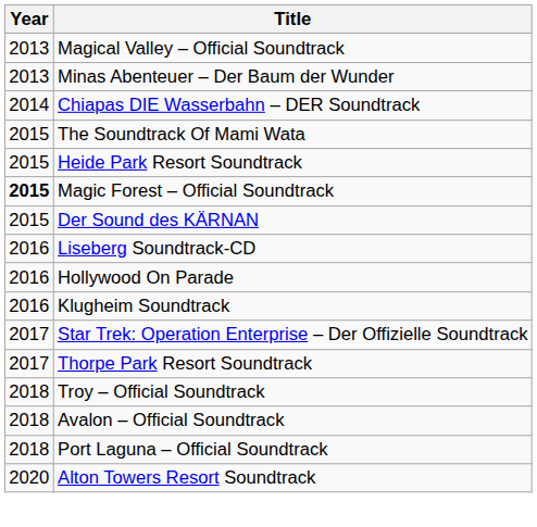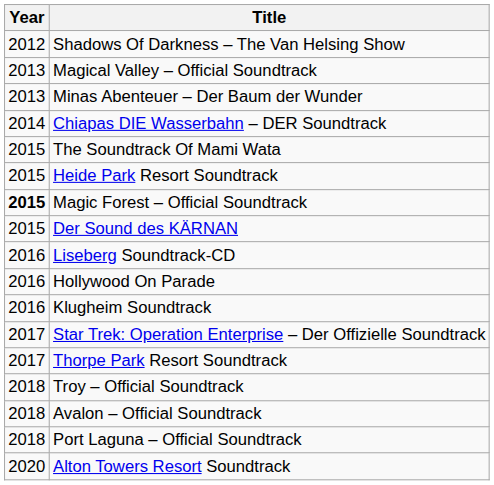 <table class="wikitable sortable">
 <tr>
 <th>Year</th>
 <th>Title</th>
+</tr>
+<tr>
+<td>2012</td>
+<td>Shadows Of Darkness – The Van Helsing Show</td>
 </tr>
 <tr>
 <td>2013</td>
 <td>Magical Valley – Official Soundtrack</td>
 </tr>
 <tr>
 <td>2013</td>
 <td>Minas Abenteuer – Der Baum der Wunder</td>
 </tr>
 <tr>
 <td>2014</td>
 <td><a href='#'>Chiapas DIE Wasserbahn</a> – DER Soundtrack</td>
 </tr>
 <tr>
 <td>2015</td>
 <td>The Soundtrack Of Mami Wata</td>
 </tr>
 <tr>
 <td>2015</td>
 <td><a href='#'>Heide Park</a> Resort Soundtrack</td>
 </tr>
 <tr>
 <td><strong>2015</strong></td>
 <td>Magic Forest – Official Soundtrack</td>
 </tr>
 <tr>
 <td>2015</td>
 <td><a href='#'>Der Sound des KÄRNAN</a></td>
 </tr>
 <tr>
 <td>2016</td>
 <td><a href='#'>Liseberg</a> Soundtrack-CD</td>
 </tr>
 <tr>
 <td>2016</td>
 <td>Hollywood On Parade</td>
 </tr>
 <tr>
 <td>2016</td>
 <td>Klugheim Soundtrack</td>
 </tr>
 <tr>
 <td>2017</td>
 <td><a href='#'>Star Trek: Operation Enterprise</a> – Der Offizielle Soundtrack</td>
 </tr>
 <tr>
 <td>2017</td>
 <td><a href='#'>Thorpe Park</a> Resort Soundtrack</td>
 </tr>
 <tr>
 <td>2018</td>
 <td>Troy – Official Soundtrack</td>
 </tr>
 <tr>
 <td>2018</td>
 <td>Avalon – Official Soundtrack</td>
 </tr>
 <tr>
 <td>2018</td>
 <td>Port Laguna – Official Soundtrack</td>
 </tr>
 <tr>
 <td>2020</td>
 <td><a href='#'>Alton Towers Resort</a> Soundtrack</td>
 </tr>
 </table>
